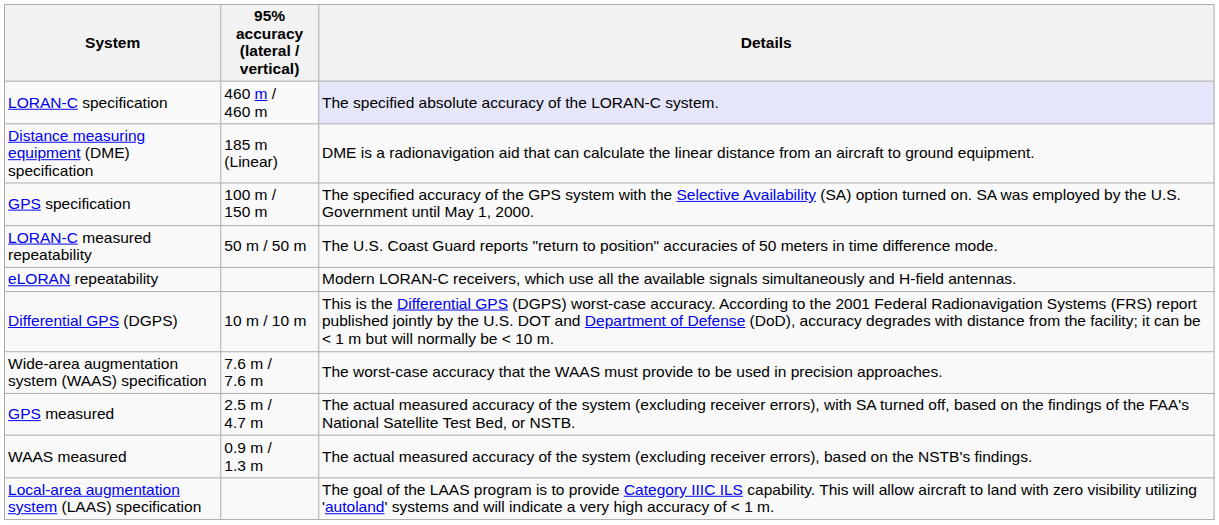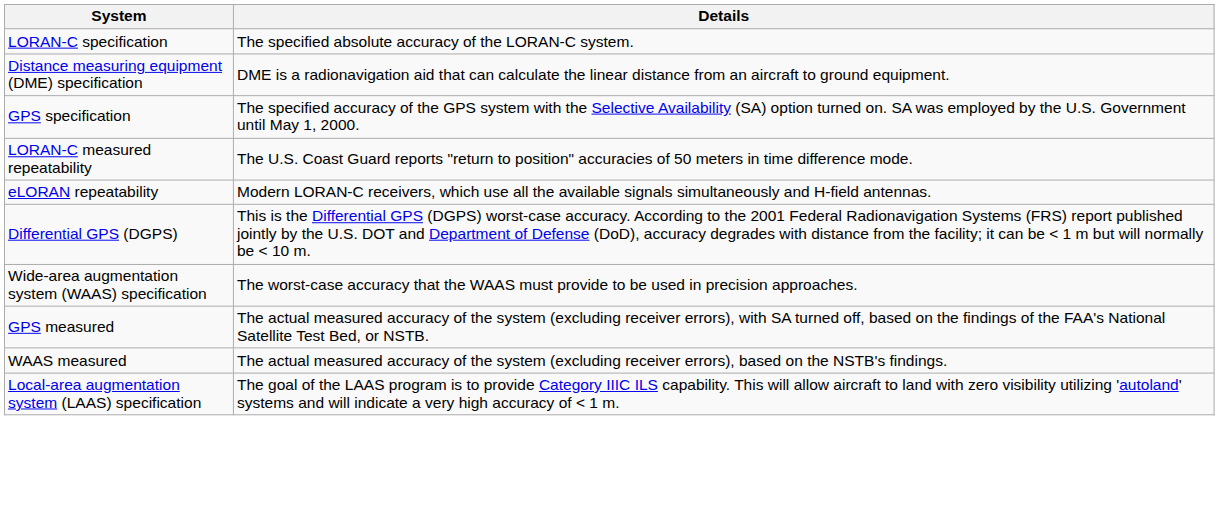 <table class="wikitable">
 <tr>
 <th>System</th>
-<th>95% accuracy<br> (lateral / vertical)</th>
 <th>Details</th>
 </tr>
 <tr>
 <td><a href='#'>LORAN-C</a> specification</td>
-<td>460 <a href='#'>m</a> / 460 m</td>
-<td style="background: lavender;">The specified absolute accuracy of the LORAN-C system.</td>
+<td>The specified absolute accuracy of the LORAN-C system.</td>
 </tr>
 <tr>
 <td><a href='#'>Distance measuring equipment</a> (DME) specification</td>
-<td>185 m (Linear)</td>
 <td>DME is a radionavigation aid that can calculate the linear distance from an aircraft to ground equipment.</td>
 </tr>
 <tr>
 <td><a href='#'>GPS</a> specification</td>
-<td>100 m / 150 m</td>
 <td>The specified accuracy of the GPS system with the <a href='#'>Selective Availability</a> (SA) option turned on. SA was employed by the U.S. Government until May 1, 2000.</td>
 </tr>
 <tr>
 <td><a href='#'>LORAN-C</a> measured repeatability</td>
-<td>50 m / 50 m</td>
 <td>The U.S. Coast Guard reports "return to position" accuracies of 50 meters in time difference mode.</td>
 </tr>
 <tr>
 <td><a href='#'>eLORAN</a> repeatability</td>
-<td></td>
 <td>Modern LORAN-C receivers, which use all the available signals simultaneously and H-field antennas. </td>
 </tr>
 <tr>
 <td><a href='#'>Differential GPS</a> (DGPS)</td>
-<td>10 m / 10 m</td>
 <td>This is the <a href='#'>Differential GPS</a> (DGPS) worst-case accuracy. According to the 2001 Federal Radionavigation Systems (FRS) report published jointly by the U.S. DOT and <a href='#'>Department of Defense</a> (DoD), accuracy degrades with distance from the facility; it can be < 1 m but will normally be < 10 m.</td>
 </tr>
 <tr>
 <td>Wide-area augmentation system (WAAS) specification</td>
-<td>7.6 m / 7.6 m</td>
 <td>The worst-case accuracy that the WAAS must provide to be used in precision approaches.</td>
 </tr>
 <tr>
 <td><a href='#'>GPS</a> measured</td>
-<td>2.5 m / 4.7 m</td>
 <td>The actual measured accuracy of the system (excluding receiver errors), with SA turned off, based on the findings of the FAA's National Satellite Test Bed, or NSTB.</td>
 </tr>
 <tr>
 <td>WAAS measured</td>
-<td>0.9 m / 1.3 m</td>
 <td>The actual measured accuracy of the system (excluding receiver errors), based on the NSTB's findings.</td>
 </tr>
 <tr>
 <td><a href='#'>Local-area augmentation system</a> (LAAS) specification</td>
-<td></td>
 <td>The goal of the LAAS program is to provide <a href='#'>Category IIIC ILS</a> capability. This will allow aircraft to land with zero visibility utilizing '<a href='#'>autoland</a>' systems and will indicate a very high accuracy of < 1 m.</td>
 </tr>
 </table>
